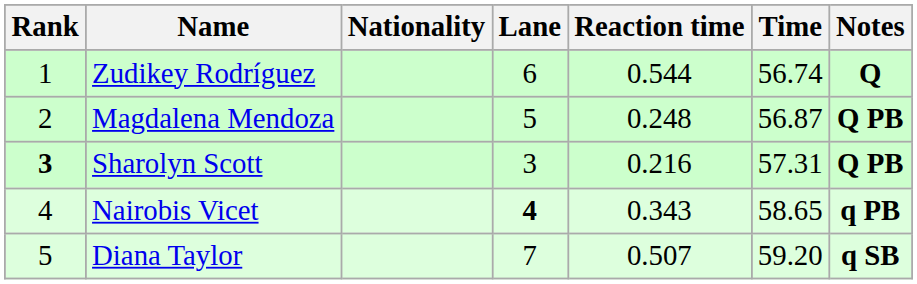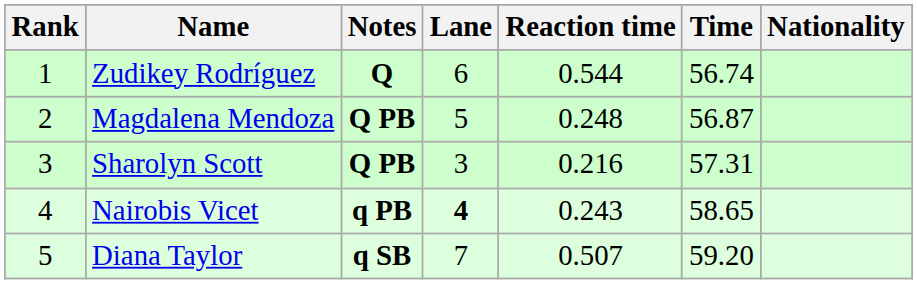 <table class="wikitable sortable" style="text-align:center">
 <tr>
 <th>Rank</th>
 <th>Name</th>
-<th>Nationality</th>
+<th>Notes</th>
 <th>Lane</th>
 <th>Reaction time</th>
 <th>Time</th>
-<th>Notes</th>
+<th>Nationality</th>
 </tr>
 <tr bgcolor=ccffcc>
 <td>1</td>
 <td align=left><a href='#'>Zudikey Rodríguez</a></td>
-<td align=left></td>
+<td><strong>Q</strong></td>
 <td>6</td>
 <td>0.544</td>
 <td>56.74</td>
-<td><strong>Q</strong></td>
+<td align=left></td>
 </tr>
 <tr bgcolor=ccffcc>
 <td>2</td>
 <td align=left><a href='#'>Magdalena Mendoza</a></td>
-<td align=left></td>
+<td><strong>Q    PB</strong></td>
 <td>5</td>
 <td>0.248</td>
 <td>56.87</td>
-<td><strong>Q    PB</strong></td>
+<td align=left></td>
 </tr>
 <tr bgcolor=ccffcc>
-<td><strong>3</strong></td>
+<td>3</td>
 <td align=left><a href='#'>Sharolyn Scott</a></td>
-<td align=left></td>
+<td><strong>Q    PB</strong></td>
 <td>3</td>
 <td>0.216</td>
 <td>57.31</td>
-<td><strong>Q    PB</strong></td>
+<td align=left></td>
 </tr>
 <tr bgcolor=ddffdd>
 <td>4</td>
 <td align=left><a href='#'>Nairobis Vicet</a></td>
+<td><strong>q    PB</strong></td>
+<td><strong>4</strong></td>
+<td>0.243</td>
+<td>58.65</td>
 <td align=left></td>
-<td><strong>4</strong></td>
-<td>0.343</td>
-<td>58.65</td>
-<td><strong>q    PB</strong></td>
 </tr>
 <tr bgcolor=ddffdd>
 <td>5</td>
 <td align=left><a href='#'>Diana Taylor</a></td>
-<td align=left></td>
+<td><strong>q    SB</strong></td>
 <td>7</td>
 <td>0.507</td>
 <td>59.20</td>
-<td><strong>q    SB</strong></td>
+<td align=left></td>
 </tr>
 </table>
